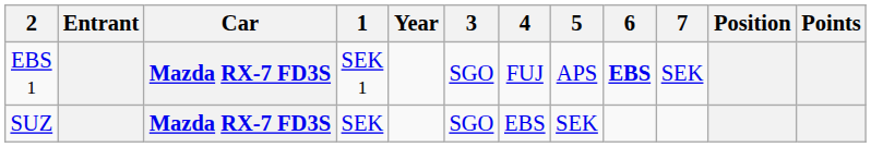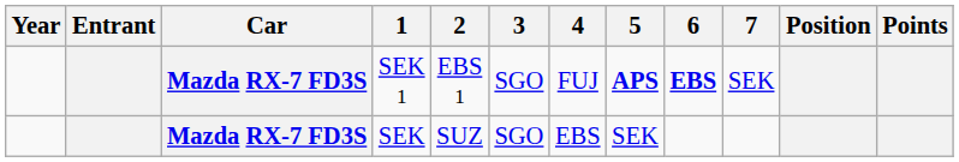 <table class="wikitable" style="text-align:center; font-size:95%">
 <tr>
-<th>2</th>
+<th>Year</th>
 <th>Entrant</th>
 <th>Car</th>
 <th>1</th>
-<th>Year</th>
+<th>2</th>
 <th>3</th>
 <th>4</th>
 <th>5</th>
 <th>6</th>
 <th>7</th>
 <th>Position</th>
 <th>Points</th>
 </tr>
 <tr>
-<td><a href='#'>EBS</a><br><small>1</small></td>
+<td></td>
 <th></th>
 <th><a href='#'>Mazda</a> <a href='#'>RX-7 FD3S</a></th>
 <td><a href='#'>SEK</a><br><small>1</small></td>
-<td></td>
+<td><a href='#'>EBS</a><br><small>1</small></td>
 <td><a href='#'>SGO</a><br><small></small></td>
 <td><a href='#'>FUJ</a><br><small></small></td>
-<td><a href='#'>APS</a><br><small></small></td>
+<td><strong><a href='#'>APS</a><br><small></small></strong></td>
 <td><strong><a href='#'>EBS</a><br><small></small></strong></td>
 <td><a href='#'>SEK</a><br><small></small></td>
 <th></th>
 <th></th>
 </tr>
 <tr>
-<td><a href='#'>SUZ</a><br><small></small></td>
+<td></td>
 <th></th>
 <th><a href='#'>Mazda</a> <a href='#'>RX-7 FD3S</a></th>
 <td><a href='#'>SEK</a><br><small></small></td>
-<td></td>
+<td><a href='#'>SUZ</a><br><small></small></td>
 <td><a href='#'>SGO</a><br><small></small></td>
 <td><a href='#'>EBS</a><br><small></small></td>
 <td><a href='#'>SEK</a><br><small></small></td>
 <td></td>
 <td></td>
 <th></th>
 <th></th>
 </tr>
 </table>
